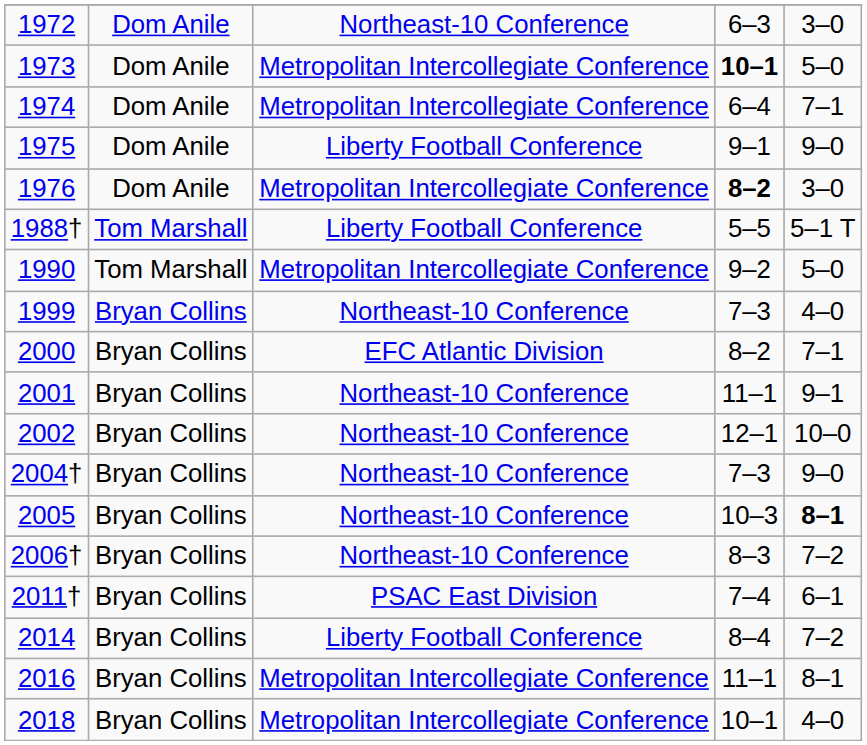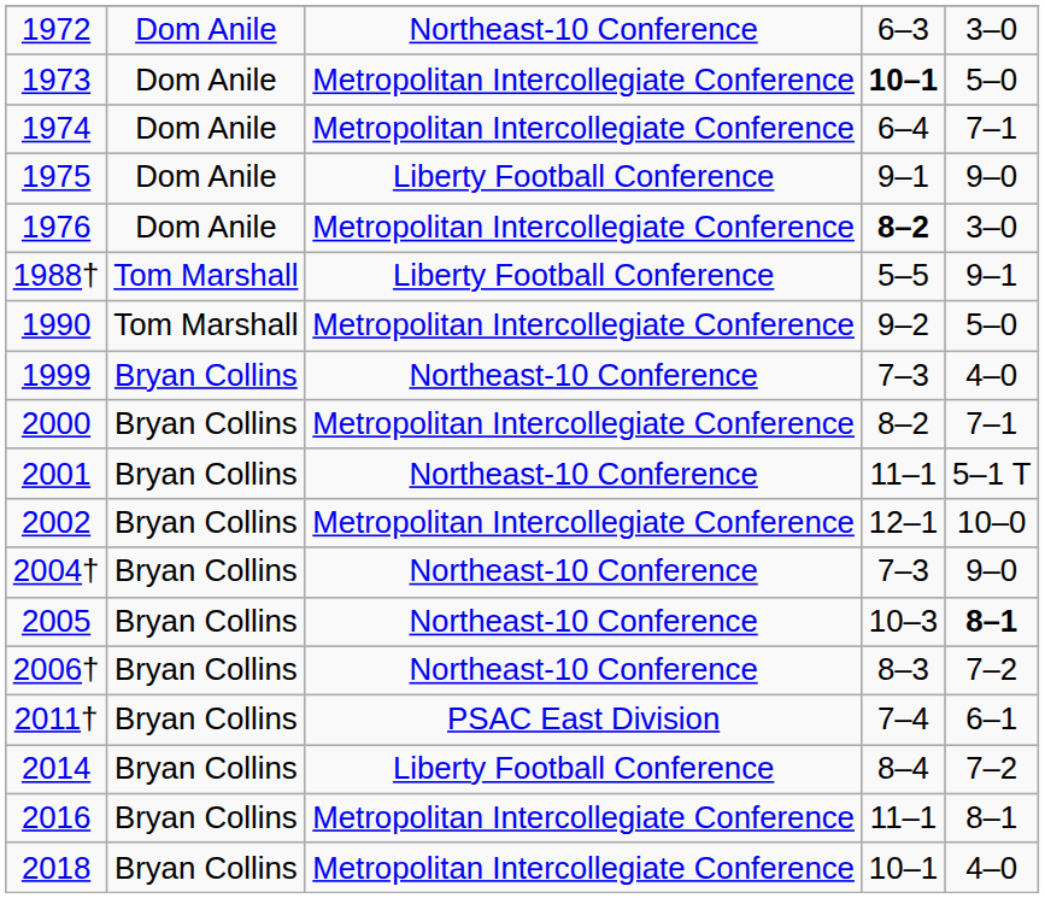 <table class="wikitable" style="text-align:center;">
 <tr>
 </tr>
 <tr align="center">
 <td><a href='#'>1972</a></td>
 <td><a href='#'>Dom Anile</a></td>
 <td><a href='#'>Northeast-10 Conference</a></td>
 <td>6–3</td>
 <td>3–0</td>
 </tr>
 <tr align="center">
 <td><a href='#'>1973</a></td>
 <td>Dom Anile</td>
 <td><a href='#'>Metropolitan Intercollegiate Conference</a></td>
 <td><strong>10–1</strong></td>
 <td>5–0</td>
 </tr>
 <tr align="center">
 <td><a href='#'>1974</a></td>
 <td>Dom Anile</td>
 <td><a href='#'>Metropolitan Intercollegiate Conference</a></td>
 <td>6–4</td>
 <td>7–1</td>
 </tr>
 <tr align="center">
 <td><a href='#'>1975</a></td>
 <td>Dom Anile</td>
 <td><a href='#'>Liberty Football Conference</a></td>
 <td>9–1</td>
 <td>9–0</td>
 </tr>
 <tr align="center">
 <td><a href='#'>1976</a></td>
 <td>Dom Anile</td>
 <td><a href='#'>Metropolitan Intercollegiate Conference</a></td>
 <td><strong>8–2</strong></td>
 <td>3–0</td>
 </tr>
 <tr align="center">
 <td><a href='#'>1988</a>†</td>
 <td><a href='#'>Tom Marshall</a></td>
 <td><a href='#'>Liberty Football Conference</a></td>
 <td>5–5</td>
-<td>5–1 T</td>
+<td>9–1</td>
 </tr>
 <tr align="center">
 <td><a href='#'>1990</a></td>
 <td>Tom Marshall</td>
 <td><a href='#'>Metropolitan Intercollegiate Conference</a></td>
 <td>9–2</td>
 <td>5–0</td>
 </tr>
 <tr align="center">
 <td><a href='#'>1999</a></td>
 <td><a href='#'>Bryan Collins</a></td>
 <td><a href='#'>Northeast-10 Conference</a></td>
 <td>7–3</td>
 <td>4–0</td>
 </tr>
 <tr align="center">
 <td><a href='#'>2000</a></td>
 <td>Bryan Collins</td>
-<td><a href='#'>EFC Atlantic Division</a></td>
+<td><a href='#'>Metropolitan Intercollegiate Conference</a></td>
 <td>8–2</td>
 <td>7–1</td>
 </tr>
 <tr align="center">
 <td><a href='#'>2001</a></td>
 <td>Bryan Collins</td>
 <td><a href='#'>Northeast-10 Conference</a></td>
 <td>11–1</td>
-<td>9–1</td>
+<td>5–1 T</td>
 </tr>
 <tr align="center">
 <td><a href='#'>2002</a></td>
 <td>Bryan Collins</td>
-<td><a href='#'>Northeast-10 Conference</a></td>
+<td><a href='#'>Metropolitan Intercollegiate Conference</a></td>
 <td>12–1</td>
 <td>10–0</td>
 </tr>
 <tr align="center">
 <td><a href='#'>2004</a>†</td>
 <td>Bryan Collins</td>
 <td><a href='#'>Northeast-10 Conference</a></td>
 <td>7–3</td>
 <td>9–0</td>
 </tr>
 <tr align="center">
 <td><a href='#'>2005</a></td>
 <td>Bryan Collins</td>
 <td><a href='#'>Northeast-10 Conference</a></td>
 <td>10–3</td>
 <td><strong>8–1</strong></td>
 </tr>
 <tr align="center">
 <td><a href='#'>2006</a>†</td>
 <td>Bryan Collins</td>
 <td><a href='#'>Northeast-10 Conference</a></td>
 <td>8–3</td>
 <td>7–2</td>
 </tr>
 <tr align="center">
 <td><a href='#'>2011</a>†</td>
 <td>Bryan Collins</td>
 <td><a href='#'>PSAC East Division</a></td>
 <td>7–4</td>
 <td>6–1</td>
 </tr>
 <tr align="center">
 <td><a href='#'>2014</a></td>
 <td>Bryan Collins</td>
 <td><a href='#'>Liberty Football Conference</a></td>
 <td>8–4</td>
 <td>7–2</td>
 </tr>
 <tr align="center">
 <td><a href='#'>2016</a></td>
 <td>Bryan Collins</td>
 <td><a href='#'>Metropolitan Intercollegiate Conference</a></td>
 <td>11–1</td>
 <td>8–1</td>
 </tr>
 <tr align="center">
 <td><a href='#'>2018</a></td>
 <td>Bryan Collins</td>
 <td><a href='#'>Metropolitan Intercollegiate Conference</a></td>
 <td>10–1</td>
 <td>4–0</td>
 </tr>
 </table>
